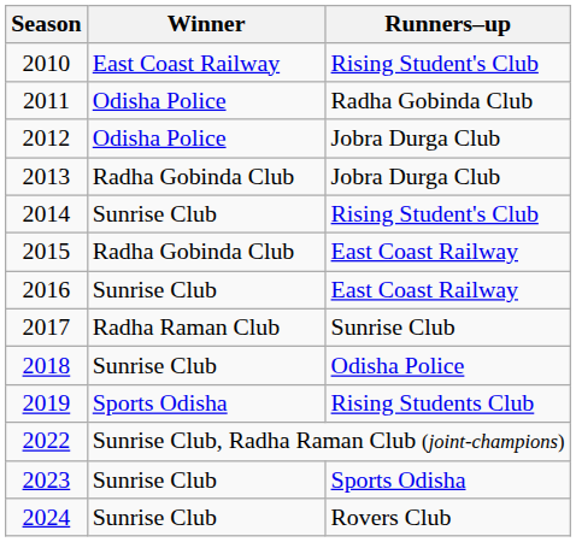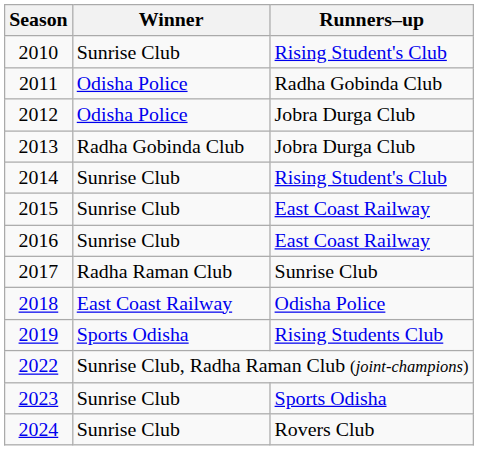 <table class="wikitable">
 <tr>
 <th>Season</th>
 <th>Winner</th>
 <th>Runners–up</th>
 </tr>
 <tr>
 <td align=center>2010</td>
-<td><a href='#'>East Coast Railway</a></td>
+<td>Sunrise Club</td>
 <td><a href='#'>Rising Student's Club</a></td>
 </tr>
 <tr>
 <td align=center>2011</td>
 <td><a href='#'>Odisha Police</a></td>
 <td>Radha Gobinda Club</td>
 </tr>
 <tr>
 <td align=center>2012</td>
 <td><a href='#'>Odisha Police</a></td>
 <td>Jobra Durga Club</td>
 </tr>
 <tr>
 <td align=center>2013</td>
 <td>Radha Gobinda Club</td>
 <td>Jobra Durga Club</td>
 </tr>
 <tr>
 <td align=center>2014</td>
 <td>Sunrise Club</td>
 <td><a href='#'>Rising Student's Club</a></td>
 </tr>
 <tr>
 <td align=center>2015</td>
-<td>Radha Gobinda Club</td>
+<td>Sunrise Club</td>
 <td><a href='#'>East Coast Railway</a></td>
 </tr>
 <tr>
 <td align=center>2016</td>
 <td>Sunrise Club</td>
 <td><a href='#'>East Coast Railway</a></td>
 </tr>
 <tr>
 <td align=center>2017</td>
 <td>Radha Raman Club</td>
 <td>Sunrise Club</td>
 </tr>
 <tr>
 <td align=center><a href='#'>2018</a></td>
-<td>Sunrise Club</td>
+<td><a href='#'>East Coast Railway</a></td>
 <td><a href='#'>Odisha Police</a></td>
 </tr>
 <tr>
 <td align=center><a href='#'>2019</a></td>
 <td><a href='#'>Sports Odisha</a></td>
 <td><a href='#'>Rising Students Club</a></td>
 </tr>
 <tr>
 <td align=center><a href='#'>2022</a></td>
 <td colspan="2">Sunrise Club, Radha Raman Club <small> (<em>joint-champions</em>) </small></td>
 </tr>
 <tr>
 <td align=center><a href='#'>2023</a></td>
 <td>Sunrise Club</td>
 <td><a href='#'>Sports Odisha</a></td>
 </tr>
 <tr>
 <td align=center><a href='#'>2024</a></td>
 <td>Sunrise Club</td>
 <td>Rovers Club</td>
 </tr>
 </table>
